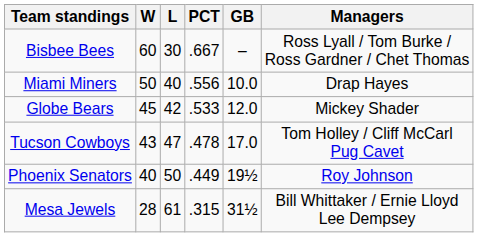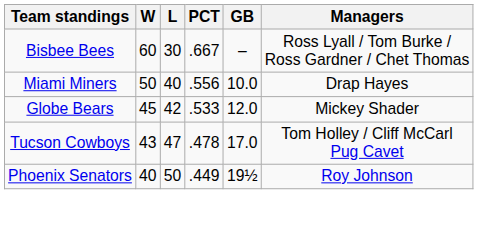 <table class="wikitable">
 <tr>
 <th>Team standings</th>
 <th>W</th>
 <th>L</th>
 <th>PCT</th>
 <th>GB</th>
 <th>Managers</th>
 </tr>
 <tr align=center>
 <td><a href='#'>Bisbee Bees</a></td>
 <td>60</td>
 <td>30</td>
 <td>.667</td>
 <td>–</td>
 <td>Ross Lyall / Tom Burke /<br>Ross Gardner / Chet Thomas</td>
 </tr>
 <tr align=center>
 <td><a href='#'>Miami Miners</a></td>
 <td>50</td>
 <td>40</td>
 <td>.556</td>
 <td>10.0</td>
 <td>Drap Hayes</td>
 </tr>
 <tr align=center>
 <td><a href='#'>Globe Bears</a></td>
 <td>45</td>
 <td>42</td>
 <td>.533</td>
 <td>12.0</td>
 <td>Mickey Shader</td>
 </tr>
 <tr align=center>
 <td><a href='#'>Tucson Cowboys</a></td>
 <td>43</td>
 <td>47</td>
 <td>.478</td>
 <td>17.0</td>
 <td>Tom Holley / Cliff McCarl <br> <a href='#'>Pug Cavet</a></td>
 </tr>
 <tr align=center>
 <td><a href='#'>Phoenix Senators</a></td>
 <td>40</td>
 <td>50</td>
 <td>.449</td>
 <td>19½</td>
 <td><a href='#'>Roy Johnson</a></td>
 </tr>
-<tr align=center>
-<td><a href='#'>Mesa Jewels</a></td>
-<td>28</td>
-<td>61</td>
-<td>.315</td>
-<td>31½</td>
-<td>Bill Whittaker / Ernie Lloyd <br> Lee Dempsey</td>
-</tr>
 </table>
